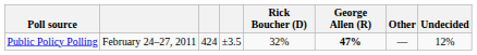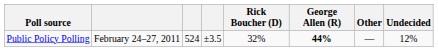 <table class="wikitable" style="text-align:center">
 <tr valign= bottom>
 <th>Poll source</th>
 <th></th>
 <th></th>
 <th></th>
 <th style="width:100px;">Rick<br>Boucher (D)</th>
 <th style="width:100px;">George<br>Allen (R)</th>
 <th>Other</th>
 <th>Undecided</th>
 </tr>
 <tr>
 <td align=left><a href='#'>Public Policy Polling</a></td>
 <td>February 24–27, 2011</td>
-<td>424</td>
+<td>524</td>
 <td>±3.5</td>
 <td>32%</td>
-<td><strong>47%</strong></td>
+<td><strong>44%</strong></td>
 <td>—</td>
 <td>12%</td>
 </tr>
 </table>
